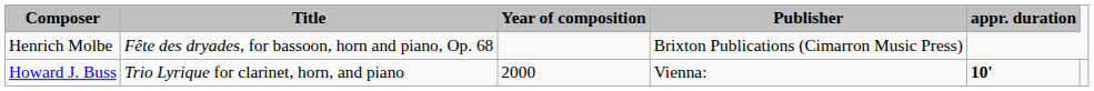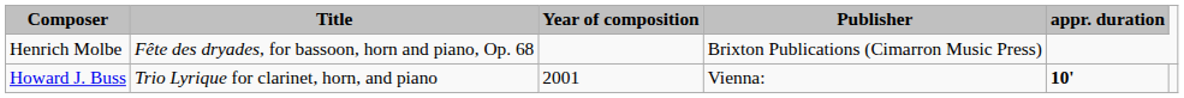 <table class="wikitable">
 <tr>
 <th style="background-color:silver;">Composer</th>
 <th style="background-color:silver;">Title</th>
 <th style="background-color:silver;">Year of composition</th>
 <th style="background-color:silver;">Publisher</th>
 <th style="background-color:silver;">appr. duration</th>
 </tr>
 <tr>
 <td>Henrich Molbe</td>
 <td><em>Fête des dryades</em>, for bassoon, horn and piano, Op. 68</td>
 <td></td>
 <td>Brixton Publications (Cimarron Music Press)</td>
 </tr>
 <tr>
 <td><a href='#'>Howard J. Buss</a></td>
 <td><em>Trio Lyrique</em> for clarinet, horn, and piano</td>
-<td>2000</td>
+<td>2001</td>
 <td>Vienna: </td>
 <td><strong>10'</strong></td>
 <td></td>
 </tr>
 </table>
